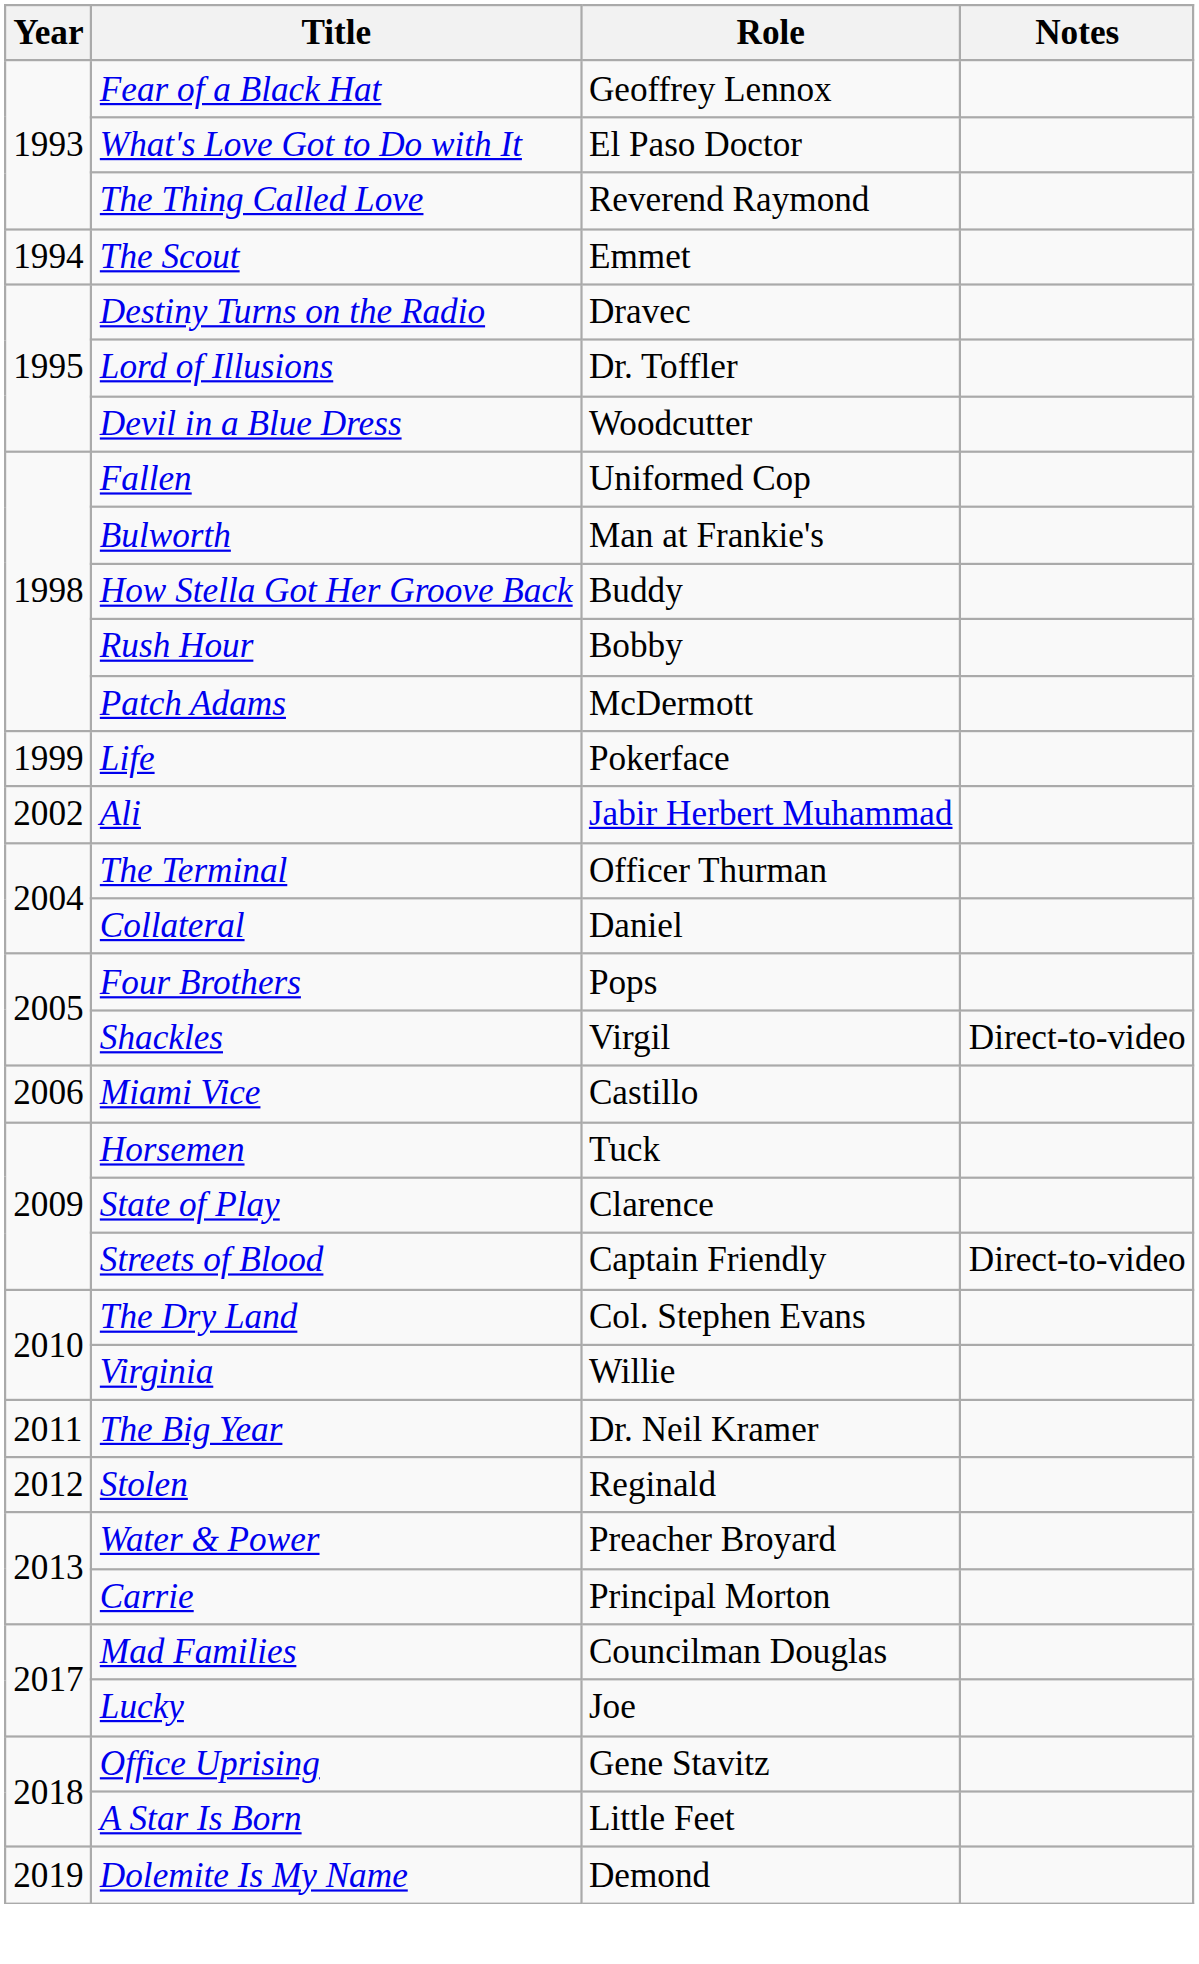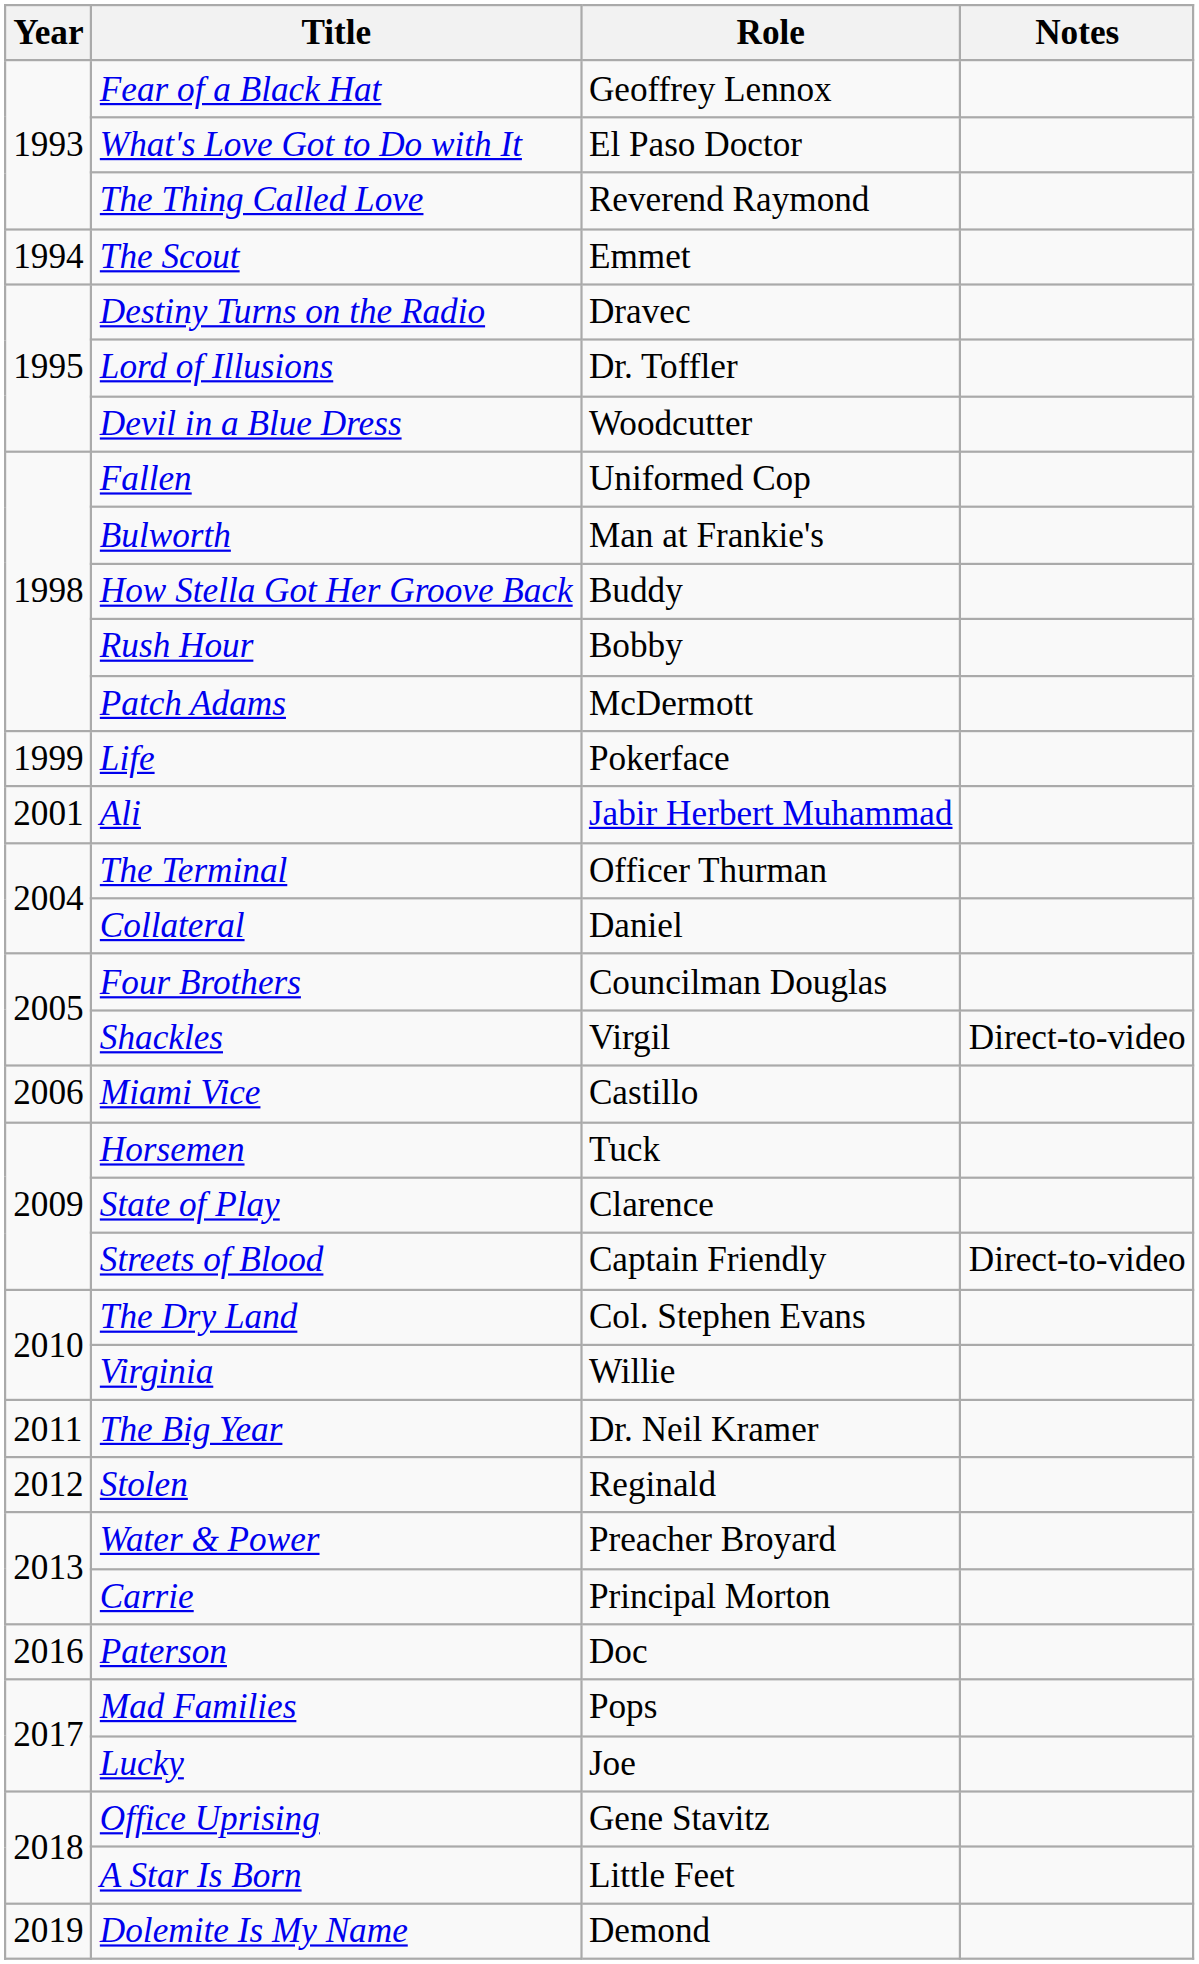 <table class = "wikitable sortable">
 <tr>
 <th>Year</th>
 <th>Title</th>
 <th>Role</th>
 <th>Notes</th>
 </tr>
 <tr>
 <td rowspan=3>1993</td>
 <td><em><a href='#'>Fear of a Black Hat</a></em></td>
 <td>Geoffrey Lennox</td>
 <td></td>
 </tr>
 <tr>
 <td><em><a href='#'>What's Love Got to Do with It</a></em></td>
 <td>El Paso Doctor</td>
 <td></td>
 </tr>
 <tr>
 <td><em><a href='#'>The Thing Called Love</a></em></td>
 <td>Reverend Raymond</td>
 <td></td>
 </tr>
 <tr>
 <td>1994</td>
 <td><em><a href='#'>The Scout</a></em></td>
 <td>Emmet</td>
 <td></td>
 </tr>
 <tr>
 <td rowspan=3>1995</td>
 <td><em><a href='#'>Destiny Turns on the Radio</a></em></td>
 <td>Dravec</td>
 <td></td>
 </tr>
 <tr>
 <td><em><a href='#'>Lord of Illusions</a></em></td>
 <td>Dr. Toffler</td>
 <td></td>
 </tr>
 <tr>
 <td><em><a href='#'>Devil in a Blue Dress</a></em></td>
 <td>Woodcutter</td>
 <td></td>
 </tr>
 <tr>
 <td rowspan=5>1998</td>
 <td><em><a href='#'>Fallen</a></em></td>
 <td>Uniformed Cop</td>
 <td></td>
 </tr>
 <tr>
 <td><em><a href='#'>Bulworth</a></em></td>
 <td>Man at Frankie's</td>
 <td></td>
 </tr>
 <tr>
 <td><em><a href='#'>How Stella Got Her Groove Back</a></em></td>
 <td>Buddy</td>
 <td></td>
 </tr>
 <tr>
 <td><em><a href='#'>Rush Hour</a></em></td>
 <td>Bobby</td>
 <td></td>
 </tr>
 <tr>
 <td><em><a href='#'>Patch Adams</a></em></td>
 <td>McDermott</td>
 <td></td>
 </tr>
 <tr>
 <td>1999</td>
 <td><em><a href='#'>Life</a></em></td>
 <td>Pokerface</td>
 <td></td>
 </tr>
 <tr>
-<td>2002</td>
+<td>2001</td>
 <td><em><a href='#'>Ali</a></em></td>
 <td><a href='#'>Jabir Herbert Muhammad</a></td>
 <td></td>
 </tr>
 <tr>
 <td rowspan=2>2004</td>
 <td><em><a href='#'>The Terminal</a></em></td>
 <td>Officer Thurman</td>
 <td></td>
 </tr>
 <tr>
 <td><em><a href='#'>Collateral</a></em></td>
 <td>Daniel</td>
 <td></td>
 </tr>
 <tr>
 <td rowspan=2>2005</td>
 <td><em><a href='#'>Four Brothers</a></em></td>
-<td>Pops</td>
+<td>Councilman Douglas</td>
 <td></td>
 </tr>
 <tr>
 <td><em><a href='#'>Shackles</a></em></td>
 <td>Virgil</td>
 <td>Direct-to-video</td>
 </tr>
 <tr>
 <td>2006</td>
 <td><em><a href='#'>Miami Vice</a></em></td>
 <td>Castillo</td>
 <td></td>
 </tr>
 <tr>
 <td rowspan=3>2009</td>
 <td><em><a href='#'>Horsemen</a></em></td>
 <td>Tuck</td>
 <td></td>
 </tr>
 <tr>
 <td><em><a href='#'>State of Play</a></em></td>
 <td>Clarence</td>
 <td></td>
 </tr>
 <tr>
 <td><em><a href='#'>Streets of Blood</a></em></td>
 <td>Captain Friendly</td>
 <td>Direct-to-video</td>
 </tr>
 <tr>
 <td rowspan=2>2010</td>
 <td><em><a href='#'>The Dry Land</a></em></td>
 <td>Col. Stephen Evans</td>
 <td></td>
 </tr>
 <tr>
 <td><em><a href='#'>Virginia</a></em></td>
 <td>Willie</td>
 <td></td>
 </tr>
 <tr>
 <td>2011</td>
 <td><em><a href='#'>The Big Year</a></em></td>
 <td>Dr. Neil Kramer</td>
 <td></td>
 </tr>
 <tr>
 <td>2012</td>
 <td><em><a href='#'>Stolen</a></em></td>
 <td>Reginald</td>
 <td></td>
 </tr>
 <tr>
 <td rowspan=2>2013</td>
 <td><em><a href='#'>Water & Power</a></em></td>
 <td>Preacher Broyard</td>
 <td></td>
 </tr>
 <tr>
 <td><em><a href='#'>Carrie</a></em></td>
 <td>Principal Morton</td>
 <td></td>
 </tr>
 <tr>
+<td>2016</td>
+<td><em><a href='#'>Paterson</a></em></td>
+<td>Doc</td>
+<td></td>
+</tr>
+<tr>
 <td rowspan=2>2017</td>
 <td><em><a href='#'>Mad Families</a></em></td>
-<td>Councilman Douglas</td>
+<td>Pops</td>
 <td></td>
 </tr>
 <tr>
 <td><em><a href='#'>Lucky</a></em></td>
 <td>Joe</td>
 <td></td>
 </tr>
 <tr>
 <td rowspan=2>2018</td>
 <td><em><a href='#'>Office Uprising</a></em></td>
 <td>Gene Stavitz</td>
 <td></td>
 </tr>
 <tr>
 <td><em><a href='#'>A Star Is Born</a></em></td>
 <td>Little Feet</td>
 <td></td>
 </tr>
 <tr>
 <td>2019</td>
 <td><em><a href='#'>Dolemite Is My Name</a></em></td>
 <td>Demond</td>
 <td></td>
 </tr>
 </table>
